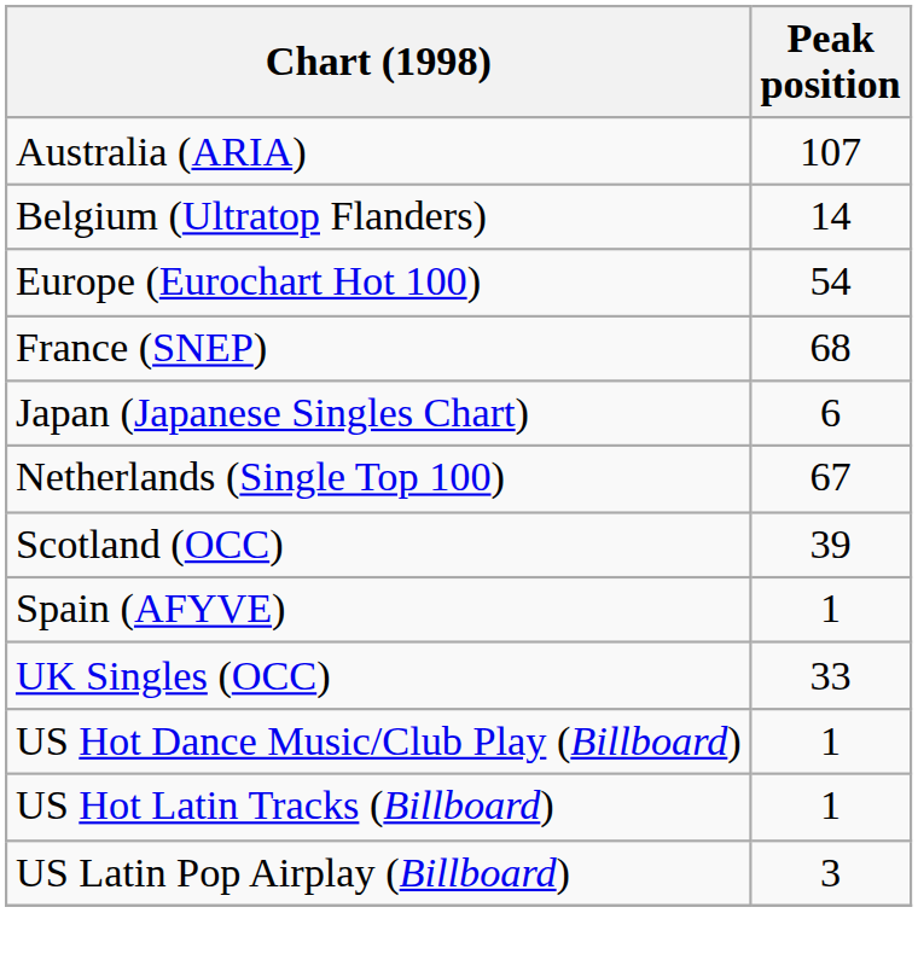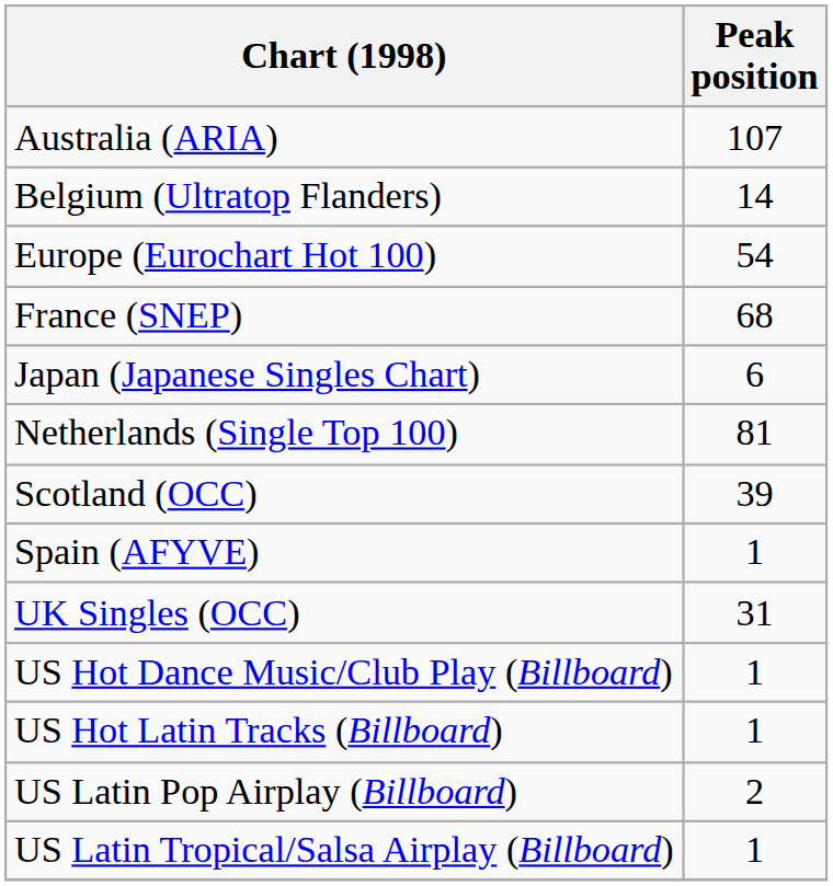 <table class="wikitable">
 <tr>
 <th align="left">Chart (1998)</th>
 <th align="left">Peak<br>position</th>
 </tr>
 <tr>
 <td>Australia (<a href='#'>ARIA</a>)</td>
 <td align="center">107</td>
 </tr>
 <tr>
 <td align="left">Belgium (<a href='#'>Ultratop</a> Flanders)</td>
 <td align="center">14</td>
 </tr>
 <tr>
 <td align="left">Europe (<a href='#'>Eurochart Hot 100</a>)</td>
 <td align="center">54</td>
 </tr>
 <tr>
 <td align="left">France (<a href='#'>SNEP</a>)</td>
 <td align="center">68</td>
 </tr>
 <tr>
 <td align="left">Japan (<a href='#'>Japanese Singles Chart</a>)</td>
 <td align="center">6</td>
 </tr>
 <tr>
 <td align="left">Netherlands (<a href='#'>Single Top 100</a>)</td>
-<td align="center">67</td>
+<td align="center">81</td>
 </tr>
 <tr>
 <td align="left">Scotland (<a href='#'>OCC</a>)</td>
 <td align="center">39</td>
 </tr>
 <tr>
 <td align="left">Spain (<a href='#'>AFYVE</a>)</td>
 <td align="center">1</td>
 </tr>
 <tr>
 <td align="left"><a href='#'>UK Singles</a> (<a href='#'>OCC</a>)</td>
-<td align="center">33</td>
+<td align="center">31</td>
 </tr>
 <tr>
 <td align="left">US <a href='#'>Hot Dance Music/Club Play</a> (<em><a href='#'>Billboard</a></em>)</td>
 <td align="center">1</td>
 </tr>
 <tr>
 <td align="left">US <a href='#'>Hot Latin Tracks</a> (<em><a href='#'>Billboard</a></em>)</td>
 <td align="center">1</td>
 </tr>
 <tr>
 <td align="left">US Latin Pop Airplay (<em><a href='#'>Billboard</a></em>)</td>
-<td align="center">3</td>
+<td align="center">2</td>
+</tr>
+<tr>
+<td align="left">US <a href='#'>Latin Tropical/Salsa Airplay</a> (<em><a href='#'>Billboard</a></em>)</td>
+<td align="center">1</td>
 </tr>
 <tr>
 </tr>
 </table>
